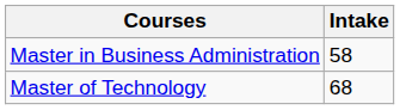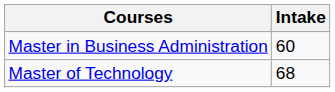 <table class="wikitable">
 <tr>
 <th>Courses</th>
 <th>Intake</th>
 </tr>
 <tr>
 <td><a href='#'>Master in Business Administration</a></td>
-<td>58</td>
+<td>60</td>
 </tr>
 <tr>
 <td><a href='#'>Master of Technology</a></td>
 <td>68</td>
 </tr>
 </table>
